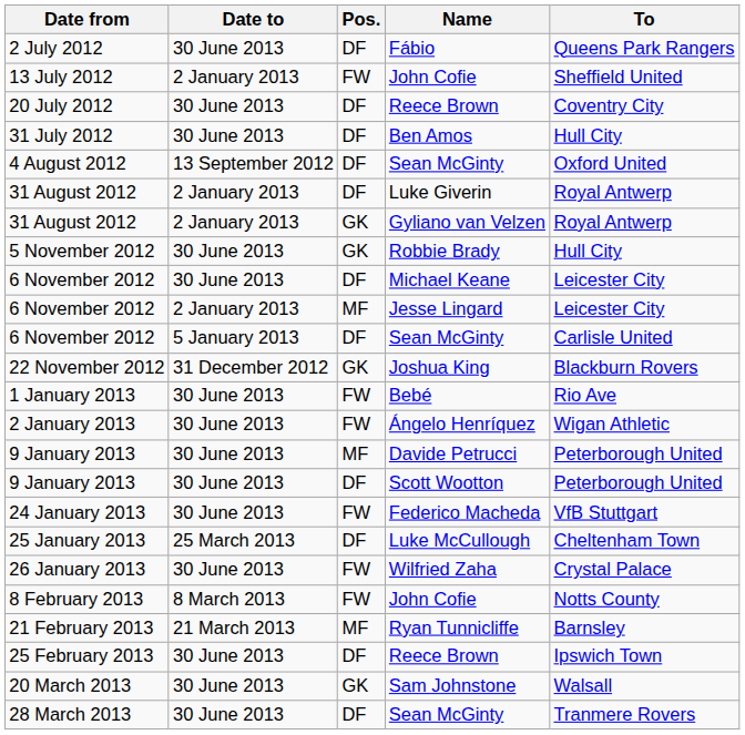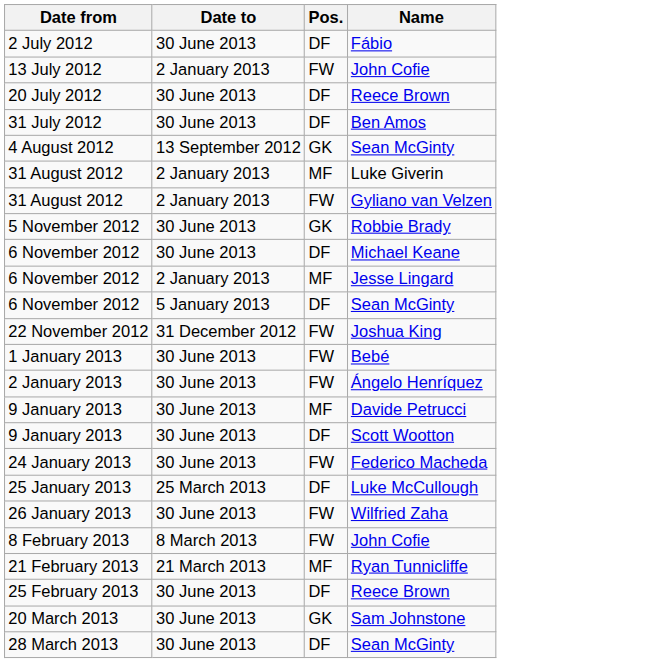 <table class="wikitable">
 <tr>
 <th>Date from</th>
 <th>Date to</th>
 <th>Pos.</th>
 <th>Name</th>
-<th>To</th>
 </tr>
 <tr>
 <td>2 July 2012</td>
 <td>30 June 2013</td>
 <td>DF</td>
 <td> <a href='#'>Fábio</a></td>
-<td> <a href='#'>Queens Park Rangers</a></td>
 </tr>
 <tr>
 <td>13 July 2012</td>
 <td>2 January 2013</td>
 <td>FW</td>
 <td> <a href='#'>John Cofie</a></td>
-<td> <a href='#'>Sheffield United</a></td>
 </tr>
 <tr>
 <td>20 July 2012</td>
 <td>30 June 2013</td>
 <td>DF</td>
 <td> <a href='#'>Reece Brown</a></td>
-<td> <a href='#'>Coventry City</a></td>
 </tr>
 <tr>
 <td>31 July 2012</td>
 <td>30 June 2013</td>
 <td>DF</td>
 <td> <a href='#'>Ben Amos</a></td>
-<td> <a href='#'>Hull City</a></td>
 </tr>
 <tr>
 <td>4 August 2012</td>
 <td>13 September 2012</td>
-<td>DF</td>
+<td>GK</td>
 <td> <a href='#'>Sean McGinty</a></td>
-<td> <a href='#'>Oxford United</a></td>
 </tr>
 <tr>
 <td>31 August 2012</td>
 <td>2 January 2013</td>
-<td>DF</td>
+<td>MF</td>
 <td> Luke Giverin</td>
-<td> <a href='#'>Royal Antwerp</a></td>
 </tr>
 <tr>
 <td>31 August 2012</td>
 <td>2 January 2013</td>
-<td>GK</td>
+<td>FW</td>
 <td> <a href='#'>Gyliano van Velzen</a></td>
-<td> <a href='#'>Royal Antwerp</a></td>
 </tr>
 <tr>
 <td>5 November 2012</td>
 <td>30 June 2013</td>
 <td>GK</td>
 <td> <a href='#'>Robbie Brady</a></td>
-<td> <a href='#'>Hull City</a></td>
 </tr>
 <tr>
 <td>6 November 2012</td>
 <td>30 June 2013</td>
 <td>DF</td>
 <td> <a href='#'>Michael Keane</a></td>
-<td> <a href='#'>Leicester City</a></td>
 </tr>
 <tr>
 <td>6 November 2012</td>
 <td>2 January 2013</td>
 <td>MF</td>
 <td> <a href='#'>Jesse Lingard</a></td>
-<td> <a href='#'>Leicester City</a></td>
 </tr>
 <tr>
 <td>6 November 2012</td>
 <td>5 January 2013</td>
 <td>DF</td>
 <td> <a href='#'>Sean McGinty</a></td>
-<td> <a href='#'>Carlisle United</a></td>
 </tr>
 <tr>
 <td>22 November 2012</td>
 <td>31 December 2012</td>
-<td>GK</td>
+<td>FW</td>
 <td> <a href='#'>Joshua King</a></td>
-<td> <a href='#'>Blackburn Rovers</a></td>
 </tr>
 <tr>
 <td>1 January 2013</td>
 <td>30 June 2013</td>
 <td>FW</td>
 <td> <a href='#'>Bebé</a></td>
-<td> <a href='#'>Rio Ave</a></td>
 </tr>
 <tr>
 <td>2 January 2013</td>
 <td>30 June 2013</td>
 <td>FW</td>
 <td> <a href='#'>Ángelo Henríquez</a></td>
-<td> <a href='#'>Wigan Athletic</a></td>
 </tr>
 <tr>
 <td>9 January 2013</td>
 <td>30 June 2013</td>
 <td>MF</td>
 <td> <a href='#'>Davide Petrucci</a></td>
-<td> <a href='#'>Peterborough United</a></td>
 </tr>
 <tr>
 <td>9 January 2013</td>
 <td>30 June 2013</td>
 <td>DF</td>
 <td> <a href='#'>Scott Wootton</a></td>
-<td> <a href='#'>Peterborough United</a></td>
 </tr>
 <tr>
 <td>24 January 2013</td>
 <td>30 June 2013</td>
 <td>FW</td>
 <td> <a href='#'>Federico Macheda</a></td>
-<td> <a href='#'>VfB Stuttgart</a></td>
 </tr>
 <tr>
 <td>25 January 2013</td>
 <td>25 March 2013</td>
 <td>DF</td>
 <td> <a href='#'>Luke McCullough</a></td>
-<td> <a href='#'>Cheltenham Town</a></td>
 </tr>
 <tr>
 <td>26 January 2013</td>
 <td>30 June 2013</td>
 <td>FW</td>
 <td> <a href='#'>Wilfried Zaha</a></td>
-<td> <a href='#'>Crystal Palace</a></td>
 </tr>
 <tr>
 <td>8 February 2013</td>
 <td>8 March 2013</td>
 <td>FW</td>
 <td> <a href='#'>John Cofie</a></td>
-<td> <a href='#'>Notts County</a></td>
 </tr>
 <tr>
 <td>21 February 2013</td>
 <td>21 March 2013</td>
 <td>MF</td>
 <td> <a href='#'>Ryan Tunnicliffe</a></td>
-<td> <a href='#'>Barnsley</a></td>
 </tr>
 <tr>
 <td>25 February 2013</td>
 <td>30 June 2013</td>
 <td>DF</td>
 <td> <a href='#'>Reece Brown</a></td>
-<td> <a href='#'>Ipswich Town</a></td>
 </tr>
 <tr>
 <td>20 March 2013</td>
 <td>30 June 2013</td>
 <td>GK</td>
 <td> <a href='#'>Sam Johnstone</a></td>
-<td> <a href='#'>Walsall</a></td>
 </tr>
 <tr>
 <td>28 March 2013</td>
 <td>30 June 2013</td>
 <td>DF</td>
 <td> <a href='#'>Sean McGinty</a></td>
-<td> <a href='#'>Tranmere Rovers</a></td>
 </tr>
 </table>
